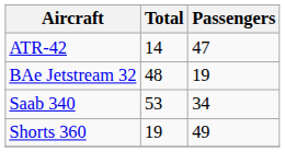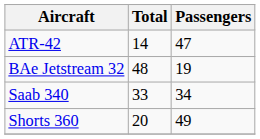 <table class="wikitable"  style="margin-left:auto; margin-right:auto">
 <tr>
 <th>Aircraft</th>
 <th>Total</th>
 <th>Passengers</th>
 </tr>
 <tr>
 <td><a href='#'>ATR-42</a></td>
 <td>14</td>
 <td>47</td>
 </tr>
 <tr>
 <td><a href='#'>BAe Jetstream 32</a></td>
 <td>48</td>
 <td>19</td>
 </tr>
 <tr>
 <td><a href='#'>Saab 340</a></td>
-<td>53</td>
+<td>33</td>
 <td>34</td>
 </tr>
 <tr>
 <td><a href='#'>Shorts 360</a></td>
-<td>19</td>
+<td>20</td>
 <td>49</td>
 </tr>
 <tr>
 </tr>
 </table>
